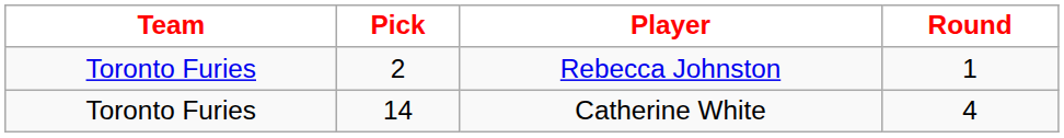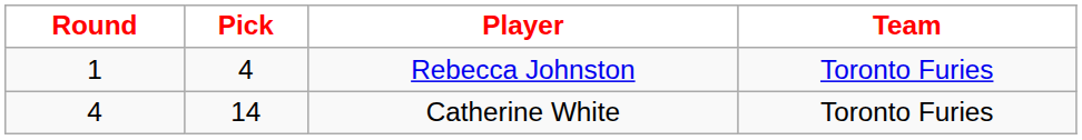 <table class="wikitable" style="width:40%;">
 <tr style="text-align:center; background:white; color:red;">
-<td><strong>Team</strong></td>
+<td><strong>Round</strong></td>
 <td><strong>Pick</strong></td>
 <td><strong>Player</strong></td>
-<td><strong>Round</strong></td>
+<td><strong>Team</strong></td>
 </tr>
 <tr style="text-align:center;" bgcolor="">
+<td>1</td>
+<td>4</td>
+<td><a href='#'>Rebecca Johnston</a></td>
 <td><a href='#'>Toronto Furies</a></td>
-<td>2</td>
-<td><a href='#'>Rebecca Johnston</a></td>
-<td>1</td>
 </tr>
 <tr style="text-align:center;" bgcolor="">
-<td>Toronto Furies</td>
+<td>4</td>
 <td>14</td>
 <td>Catherine White</td>
-<td>4</td>
+<td>Toronto Furies</td>
 </tr>
 </table>
